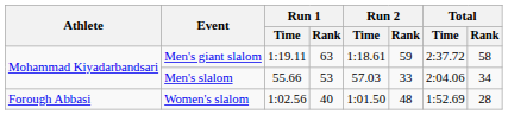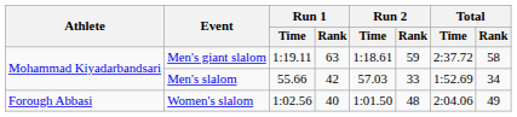 <table class="wikitable" style="font-size:90%">
 <tr>
 <th rowspan=2>Athlete</th>
 <th rowspan=2>Event</th>
 <th colspan=2>Run 1</th>
 <th colspan=2>Run 2</th>
 <th colspan=2>Total</th>
 </tr>
 <tr style="font-size:95%">
 <th>Time</th>
 <th>Rank</th>
 <th>Time</th>
 <th>Rank</th>
 <th>Time</th>
 <th>Rank</th>
 </tr>
 <tr align=center>
 <td align=left rowspan=2><a href='#'>Mohammad Kiyadarbandsari</a></td>
 <td align=left><a href='#'>Men's giant slalom</a></td>
 <td>1:19.11</td>
 <td>63</td>
 <td>1:18.61</td>
 <td>59</td>
 <td>2:37.72</td>
 <td>58</td>
 </tr>
 <tr align=center>
 <td align=left><a href='#'>Men's slalom</a></td>
 <td>55.66</td>
-<td>53</td>
+<td>42</td>
 <td>57.03</td>
 <td>33</td>
-<td>2:04.06</td>
+<td>1:52.69</td>
 <td>34</td>
 </tr>
 <tr align=center>
 <td align=left rowspan=2><a href='#'>Forough Abbasi</a></td>
 <td align=left><a href='#'>Women's slalom</a></td>
 <td>1:02.56</td>
 <td>40</td>
 <td>1:01.50</td>
 <td>48</td>
-<td>1:52.69</td>
-<td>28</td>
+<td>2:04.06</td>
+<td>49</td>
 </tr>
 </table>
